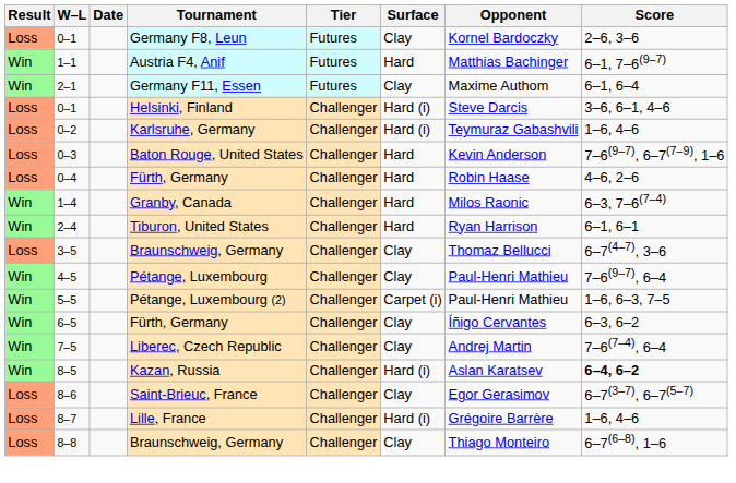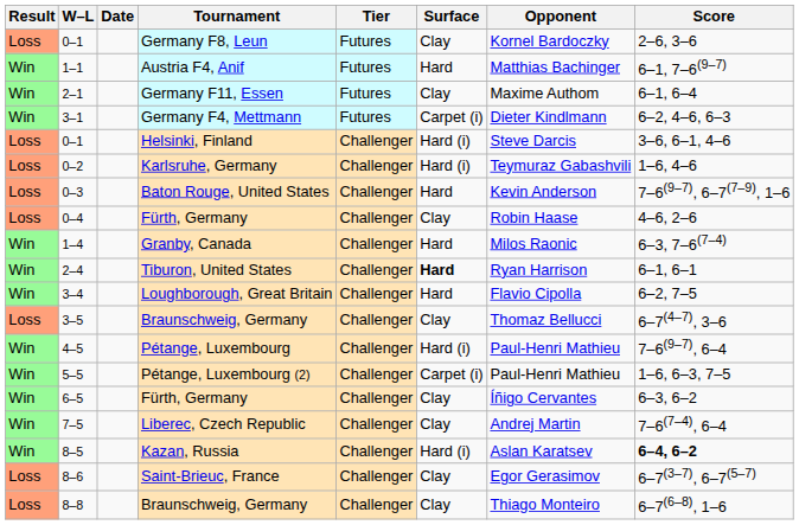 <table class="sortable wikitable">
 <tr>
 <th>Result</th>
 <th class="unsortable">W–L</th>
 <th>Date</th>
 <th>Tournament</th>
 <th>Tier</th>
 <th>Surface</th>
 <th>Opponent</th>
 <th class="unsortable">Score</th>
 </tr>
 <tr>
 <td bgcolor=FFA07A>Loss</td>
 <td><small>0–1</small></td>
 <td></td>
 <td style="background:#cffcff;">Germany F8, <a href='#'>Leun</a></td>
 <td style="background:#cffcff;">Futures</td>
 <td>Clay</td>
 <td> <a href='#'>Kornel Bardoczky</a></td>
 <td>2–6, 3–6</td>
 </tr>
 <tr>
 <td bgcolor=98FB98>Win</td>
 <td><small>1–1</small></td>
 <td></td>
 <td style="background:#cffcff;">Austria F4, <a href='#'>Anif</a></td>
 <td style="background:#cffcff;">Futures</td>
 <td>Hard</td>
 <td> <a href='#'>Matthias Bachinger</a></td>
 <td>6–1, 7–6<sup>(9–7)</sup></td>
 </tr>
 <tr>
 <td bgcolor=98FB98>Win</td>
 <td><small>2–1</small></td>
 <td></td>
 <td style="background:#cffcff;">Germany F11, <a href='#'>Essen</a></td>
 <td style="background:#cffcff;">Futures</td>
 <td>Clay</td>
 <td> Maxime Authom</td>
 <td>6–1, 6–4</td>
 </tr>
 <tr>
+<td bgcolor=98FB98>Win</td>
+<td><small>3–1</small></td>
+<td></td>
+<td style="background:#cffcff;">Germany F4, <a href='#'>Mettmann</a></td>
+<td style="background:#cffcff;">Futures</td>
+<td>Carpet (i)</td>
+<td> <a href='#'>Dieter Kindlmann</a></td>
+<td>6–2, 4–6, 6–3</td>
+</tr>
+<tr>
 <td bgcolor=ffa07a>Loss</td>
 <td><small>0–1</small></td>
 <td></td>
 <td style="background:moccasin;"><a href='#'>Helsinki</a>, Finland</td>
 <td style="background:moccasin;">Challenger</td>
 <td>Hard (i)</td>
 <td> <a href='#'>Steve Darcis</a></td>
 <td>3–6, 6–1, 4–6</td>
 </tr>
 <tr>
 <td bgcolor=ffa07a>Loss</td>
 <td><small>0–2</small></td>
 <td></td>
 <td style="background:moccasin;"><a href='#'>Karlsruhe</a>, Germany</td>
 <td style="background:moccasin;">Challenger</td>
 <td>Hard (i)</td>
 <td> <a href='#'>Teymuraz Gabashvili</a></td>
 <td>1–6, 4–6</td>
 </tr>
 <tr>
 <td bgcolor=ffa07a>Loss</td>
 <td><small>0–3</small></td>
 <td><a href='#'></a></td>
 <td style="background:moccasin;"><a href='#'>Baton Rouge</a>, United States</td>
 <td style="background:moccasin;">Challenger</td>
 <td>Hard</td>
 <td> <a href='#'>Kevin Anderson</a></td>
 <td>7–6<sup>(9–7)</sup>, 6–7<sup>(7–9)</sup>, 1–6</td>
 </tr>
 <tr>
 <td bgcolor=ffa07a>Loss</td>
 <td><small>0–4</small></td>
 <td><a href='#'></a></td>
 <td style="background:moccasin;"><a href='#'>Fürth</a>, Germany</td>
 <td style="background:moccasin;">Challenger</td>
-<td>Hard</td>
+<td>Clay</td>
 <td> <a href='#'>Robin Haase</a></td>
 <td>4–6, 2–6</td>
 </tr>
 <tr>
 <td bgcolor=98fb98>Win</td>
 <td><small>1–4</small></td>
 <td><a href='#'></a></td>
 <td style="background:moccasin;"><a href='#'>Granby</a>, Canada</td>
 <td style="background:moccasin;">Challenger</td>
 <td>Hard</td>
 <td> <a href='#'>Milos Raonic</a></td>
 <td>6–3, 7–6<sup>(7–4)</sup></td>
 </tr>
 <tr>
 <td bgcolor=98fb98>Win</td>
 <td><small>2–4</small></td>
 <td><a href='#'></a></td>
 <td style="background:moccasin;"><a href='#'>Tiburon</a>, United States</td>
 <td style="background:moccasin;">Challenger</td>
-<td>Hard</td>
+<td><strong>Hard</strong></td>
 <td> <a href='#'>Ryan Harrison</a></td>
 <td>6–1, 6–1</td>
+</tr>
+<tr>
+<td bgcolor=98fb98>Win</td>
+<td><small>3–4</small></td>
+<td><a href='#'></a></td>
+<td style="background:moccasin;"><a href='#'>Loughborough</a>, Great Britain</td>
+<td style="background:moccasin;">Challenger</td>
+<td>Hard</td>
+<td> <a href='#'>Flavio Cipolla</a></td>
+<td>6–2, 7–5</td>
 </tr>
 <tr>
 <td bgcolor=ffa07a>Loss</td>
 <td><small>3–5</small></td>
 <td><a href='#'></a></td>
 <td style="background:moccasin;"><a href='#'>Braunschweig</a>, Germany</td>
 <td style="background:moccasin;">Challenger</td>
 <td>Clay</td>
 <td> <a href='#'>Thomaz Bellucci</a></td>
 <td>6–7<sup>(4–7)</sup>, 3–6</td>
 </tr>
 <tr>
 <td bgcolor=98fb98>Win</td>
 <td><small>4–5</small></td>
 <td><a href='#'></a></td>
 <td style="background:moccasin;"><a href='#'>Pétange</a>, Luxembourg</td>
 <td style="background:moccasin;">Challenger</td>
-<td>Clay</td>
+<td>Hard (i)</td>
 <td> <a href='#'>Paul-Henri Mathieu</a></td>
 <td>7–6<sup>(9–7)</sup>, 6–4</td>
 </tr>
 <tr>
 <td bgcolor=98fb98>Win</td>
 <td><small>5–5</small></td>
 <td><a href='#'></a></td>
 <td style="background:moccasin;">Pétange, Luxembourg <small>(2)</small></td>
 <td style="background:moccasin;">Challenger</td>
 <td>Carpet (i)</td>
 <td> Paul-Henri Mathieu</td>
 <td>1–6, 6–3, 7–5</td>
 </tr>
 <tr>
 <td bgcolor=98fb98>Win</td>
 <td><small>6–5</small></td>
 <td><a href='#'></a></td>
 <td style="background:moccasin;">Fürth, Germany</td>
 <td style="background:moccasin;">Challenger</td>
 <td>Clay</td>
 <td> <a href='#'>Íñigo Cervantes</a></td>
 <td>6–3, 6–2</td>
 </tr>
 <tr>
 <td bgcolor=98fb98>Win</td>
 <td><small>7–5</small></td>
 <td><a href='#'></a></td>
 <td style="background:moccasin;"><a href='#'>Liberec</a>, Czech Republic</td>
 <td style="background:moccasin;">Challenger</td>
 <td>Clay</td>
 <td> <a href='#'>Andrej Martin</a></td>
 <td>7–6<sup>(7–4)</sup>, 6–4</td>
 </tr>
 <tr>
 <td bgcolor=98fb98>Win</td>
 <td><small>8–5</small></td>
 <td><a href='#'></a></td>
 <td style="background:moccasin;"><a href='#'>Kazan</a>, Russia</td>
 <td style="background:moccasin;">Challenger</td>
 <td>Hard (i)</td>
 <td> <a href='#'>Aslan Karatsev</a></td>
 <td><strong>6–4, 6–2</strong></td>
 </tr>
 <tr>
 <td bgcolor=ffa07a>Loss</td>
 <td><small>8–6</small></td>
 <td><a href='#'></a></td>
 <td style="background:moccasin;"><a href='#'>Saint-Brieuc</a>, France</td>
 <td style="background:moccasin;">Challenger</td>
 <td>Clay</td>
 <td> <a href='#'>Egor Gerasimov</a></td>
 <td>6–7<sup>(3–7)</sup>, 6–7<sup>(5–7)</sup></td>
 </tr>
 <tr>
 <td bgcolor=ffa07a>Loss</td>
-<td><small>8–7</small></td>
-<td><a href='#'></a></td>
-<td style="background:moccasin;"><a href='#'>Lille</a>, France</td>
-<td style="background:moccasin;">Challenger</td>
-<td>Hard (i)</td>
-<td> <a href='#'>Grégoire Barrère</a></td>
-<td>1–6, 4–6</td>
-</tr>
-<tr>
-<td bgcolor=ffa07a>Loss</td>
 <td><small>8–8</small></td>
 <td><a href='#'></a></td>
 <td style="background:moccasin;">Braunschweig, Germany</td>
 <td style="background:moccasin;">Challenger</td>
 <td>Clay</td>
 <td> <a href='#'>Thiago Monteiro</a></td>
 <td>6–7<sup>(6–8)</sup>, 1–6</td>
 </tr>
 </table>
